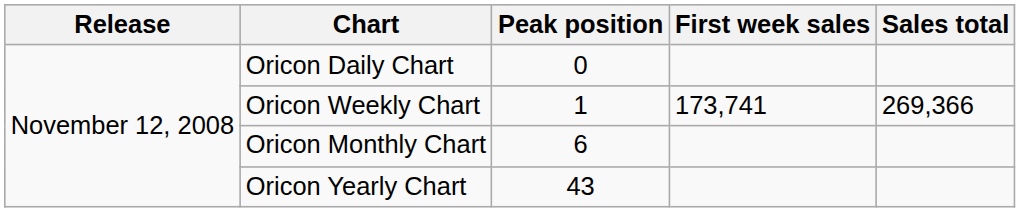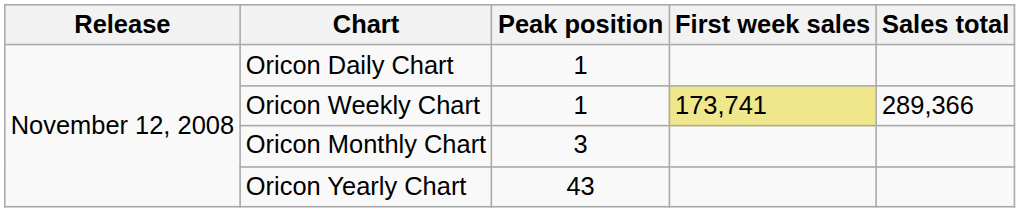 <table class="wikitable">
 <tr>
 <th>Release</th>
 <th>Chart</th>
 <th>Peak position</th>
 <th>First week sales</th>
 <th>Sales total</th>
 </tr>
 <tr>
 <td rowspan="4">November 12, 2008</td>
 <td>Oricon Daily Chart</td>
-<td align="center">0</td>
+<td align="center">1</td>
 <td></td>
 <td></td>
 </tr>
 <tr>
 <td>Oricon Weekly Chart</td>
 <td align="center">1</td>
-<td>173,741</td>
-<td>269,366</td>
+<td style="background: khaki;">173,741</td>
+<td>289,366</td>
 </tr>
 <tr>
 <td>Oricon Monthly Chart</td>
-<td align="center">6</td>
+<td align="center">3</td>
 <td></td>
 <td></td>
 </tr>
 <tr>
 <td>Oricon Yearly Chart</td>
 <td align="center">43</td>
 <td></td>
 <td></td>
 </tr>
 </table>
